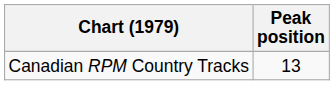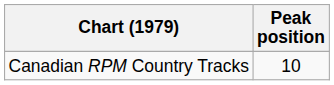 <table class="wikitable sortable">
 <tr>
 <th align="left">Chart (1979)</th>
 <th align="center">Peak<br>position</th>
 </tr>
 <tr>
 </tr>
 <tr>
 <td align="left">Canadian <em>RPM</em> Country Tracks</td>
-<td align="center">13</td>
+<td align="center">10</td>
 </tr>
 </table>
